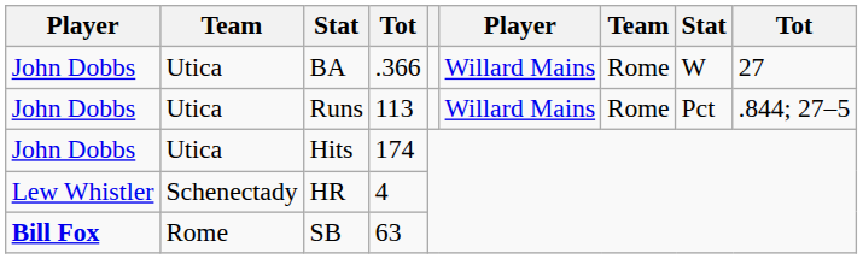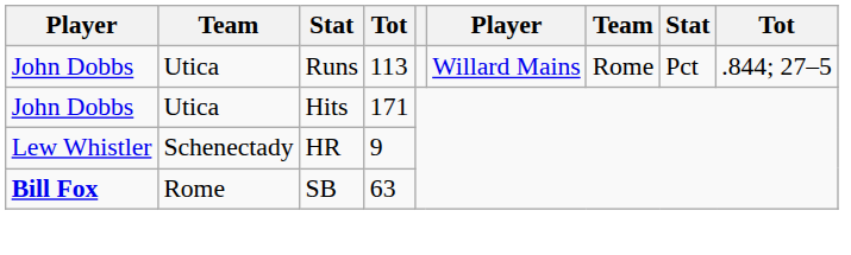 <table class="wikitable">
 <tr>
 <th>Player</th>
 <th>Team</th>
 <th>Stat</th>
 <th>Tot</th>
 <th></th>
 <th>Player</th>
 <th>Team</th>
 <th>Stat</th>
 <th>Tot</th>
-</tr>
-<tr>
-<td><a href='#'>John Dobbs</a></td>
-<td>Utica</td>
-<td>BA</td>
-<td>.366</td>
-<td></td>
-<td><a href='#'>Willard Mains</a></td>
-<td>Rome</td>
-<td>W</td>
-<td>27</td>
 </tr>
 <tr>
 <td><a href='#'>John Dobbs</a></td>
 <td>Utica</td>
 <td>Runs</td>
 <td>113</td>
 <td></td>
 <td><a href='#'>Willard Mains</a></td>
 <td>Rome</td>
 <td>Pct</td>
 <td>.844; 27–5</td>
 </tr>
 <tr>
 <td><a href='#'>John Dobbs</a></td>
 <td>Utica</td>
 <td>Hits</td>
-<td>174</td>
+<td>171</td>
 </tr>
 <tr>
 <td><a href='#'>Lew Whistler</a></td>
 <td>Schenectady</td>
 <td>HR</td>
-<td>4</td>
+<td>9</td>
 </tr>
 <tr>
 <td><strong><a href='#'>Bill Fox</a></strong></td>
 <td>Rome</td>
 <td>SB</td>
 <td>63</td>
 </tr>
 </table>
